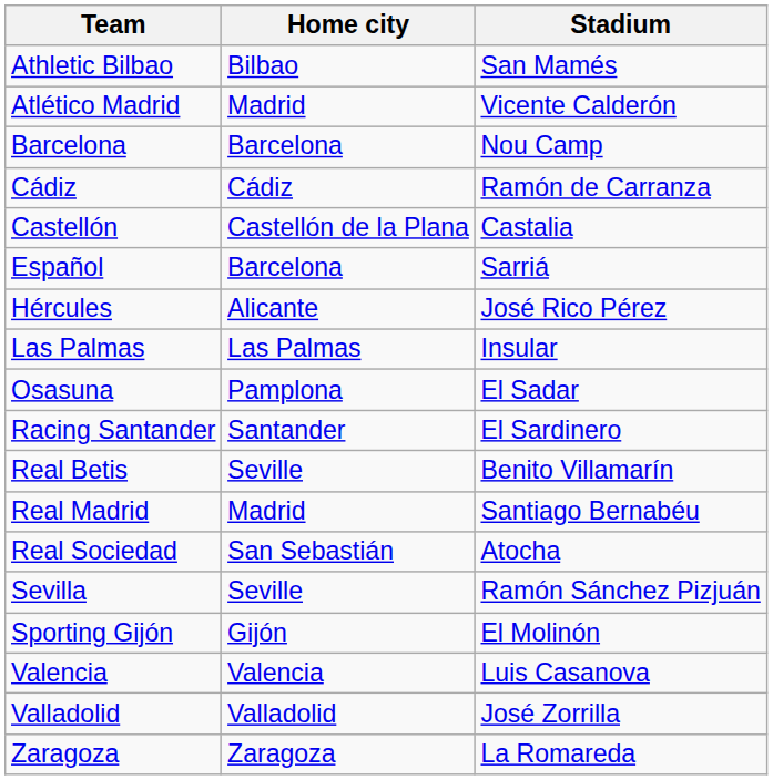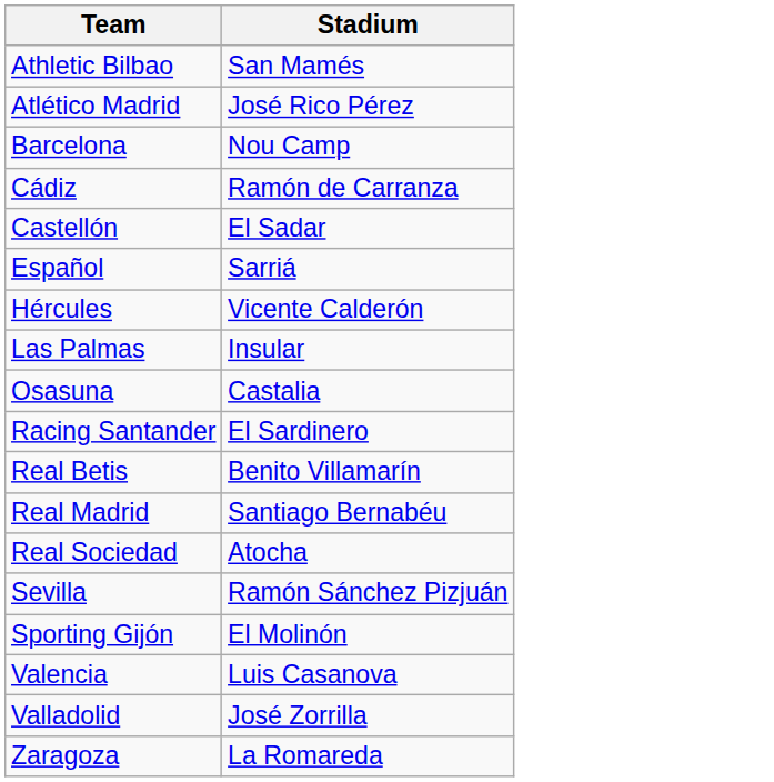 <table class="wikitable sortable" style="text-align: left;">
 <tr>
 <th>Team</th>
-<th>Home city</th>
 <th>Stadium</th>
 </tr>
 <tr>
 <td><a href='#'>Athletic Bilbao</a></td>
-<td><a href='#'>Bilbao</a></td>
 <td><a href='#'>San Mamés</a></td>
 </tr>
 <tr>
 <td><a href='#'>Atlético Madrid</a></td>
-<td><a href='#'>Madrid</a></td>
-<td><a href='#'>Vicente Calderón</a></td>
+<td><a href='#'>José Rico Pérez</a></td>
 </tr>
 <tr>
-<td><a href='#'>Barcelona</a></td>
 <td><a href='#'>Barcelona</a></td>
 <td><a href='#'>Nou Camp</a></td>
 </tr>
 <tr>
 <td><a href='#'>Cádiz</a></td>
-<td><a href='#'>Cádiz</a></td>
 <td><a href='#'>Ramón de Carranza</a></td>
 </tr>
 <tr>
 <td><a href='#'>Castellón</a></td>
-<td><a href='#'>Castellón de la Plana</a></td>
-<td><a href='#'>Castalia</a></td>
+<td><a href='#'>El Sadar</a></td>
 </tr>
 <tr>
 <td><a href='#'>Español</a></td>
-<td><a href='#'>Barcelona</a></td>
 <td><a href='#'>Sarriá</a></td>
 </tr>
 <tr>
 <td><a href='#'>Hércules</a></td>
-<td><a href='#'>Alicante</a></td>
-<td><a href='#'>José Rico Pérez</a></td>
+<td><a href='#'>Vicente Calderón</a></td>
 </tr>
 <tr>
-<td><a href='#'>Las Palmas</a></td>
 <td><a href='#'>Las Palmas</a></td>
 <td><a href='#'>Insular</a></td>
 </tr>
 <tr>
 <td><a href='#'>Osasuna</a></td>
-<td><a href='#'>Pamplona</a></td>
-<td><a href='#'>El Sadar</a></td>
+<td><a href='#'>Castalia</a></td>
 </tr>
 <tr>
 <td><a href='#'>Racing Santander</a></td>
-<td><a href='#'>Santander</a></td>
 <td><a href='#'>El Sardinero</a></td>
 </tr>
 <tr>
 <td><a href='#'>Real Betis</a></td>
-<td><a href='#'>Seville</a></td>
 <td><a href='#'>Benito Villamarín</a></td>
 </tr>
 <tr>
 <td><a href='#'>Real Madrid</a></td>
-<td><a href='#'>Madrid</a></td>
 <td><a href='#'>Santiago Bernabéu</a></td>
 </tr>
 <tr>
 <td><a href='#'>Real Sociedad</a></td>
-<td><a href='#'>San Sebastián</a></td>
 <td><a href='#'>Atocha</a></td>
 </tr>
 <tr>
 <td><a href='#'>Sevilla</a></td>
-<td><a href='#'>Seville</a></td>
 <td><a href='#'>Ramón Sánchez Pizjuán</a></td>
 </tr>
 <tr>
 <td><a href='#'>Sporting Gijón</a></td>
-<td><a href='#'>Gijón</a></td>
 <td><a href='#'>El Molinón</a></td>
 </tr>
 <tr>
-<td><a href='#'>Valencia</a></td>
 <td><a href='#'>Valencia</a></td>
 <td><a href='#'>Luis Casanova</a></td>
 </tr>
 <tr>
 <td><a href='#'>Valladolid</a></td>
-<td><a href='#'>Valladolid</a></td>
 <td><a href='#'>José Zorrilla</a></td>
 </tr>
 <tr>
 <td><a href='#'>Zaragoza</a></td>
-<td><a href='#'>Zaragoza</a></td>
 <td><a href='#'>La Romareda</a></td>
 </tr>
 </table>
